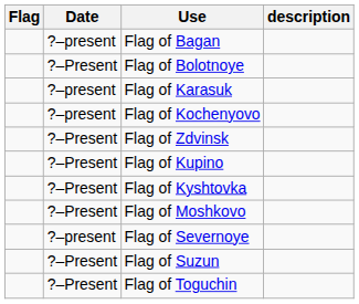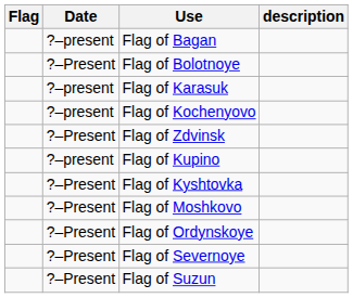 <table class="wikitable">
 <tr>
 <th>Flag</th>
 <th>Date</th>
 <th>Use</th>
 <th>description</th>
 </tr>
 <tr>
 <td></td>
 <td>?–present</td>
 <td>Flag of <a href='#'>Bagan</a></td>
 <td></td>
 </tr>
 <tr>
 <td></td>
 <td>?–Present</td>
 <td>Flag of <a href='#'>Bolotnoye</a></td>
 <td></td>
 </tr>
 <tr>
 <td></td>
 <td>?–present</td>
 <td>Flag of <a href='#'>Karasuk</a></td>
 <td></td>
 </tr>
 <tr>
 <td></td>
 <td>?–present</td>
 <td>Flag of <a href='#'>Kochenyovo</a></td>
 <td></td>
 </tr>
 <tr>
 <td></td>
 <td>?–Present</td>
 <td>Flag of <a href='#'>Zdvinsk</a></td>
 <td></td>
 </tr>
 <tr>
 <td></td>
-<td>?–Present</td>
+<td>?–present</td>
 <td>Flag of <a href='#'>Kupino</a></td>
 <td></td>
 </tr>
 <tr>
 <td></td>
 <td>?–Present</td>
 <td>Flag of <a href='#'>Kyshtovka</a></td>
 <td></td>
 </tr>
 <tr>
 <td></td>
 <td>?–Present</td>
 <td>Flag of <a href='#'>Moshkovo</a></td>
 <td></td>
 </tr>
 <tr>
 <td></td>
-<td>?–present</td>
+<td>?–Present</td>
+<td>Flag of <a href='#'>Ordynskoye</a></td>
+<td></td>
+</tr>
+<tr>
+<td></td>
+<td>?–Present</td>
 <td>Flag of <a href='#'>Severnoye</a></td>
 <td></td>
 </tr>
 <tr>
 <td></td>
 <td>?–Present</td>
 <td>Flag of <a href='#'>Suzun</a></td>
 <td></td>
 </tr>
-<tr>
-<td></td>
-<td>?–Present</td>
-<td>Flag of <a href='#'>Toguchin</a></td>
-<td></td>
-</tr>
 </table>
